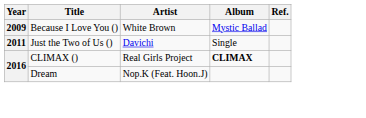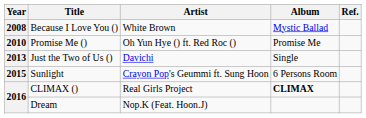 <table class="wikitable sortable  plainrowheaders">
 <tr>
 <th scope="col">Year</th>
 <th scope="col">Title</th>
 <th scope="col">Artist</th>
 <th scope="col">Album</th>
 <th scope="col" class="unsortable">Ref.</th>
 </tr>
 <tr>
-<th scope="row">2009</th>
+<th scope="row">2008</th>
 <td>Because I Love You ()</td>
 <td>White Brown</td>
 <td><a href='#'>Mystic Ballad</a></td>
 <td></td>
 </tr>
 <tr>
-<th scope="row">2011</th>
+<th scope="row">2010</th>
+<td>Promise Me ()</td>
+<td>Oh Yun Hye () ft. Red Roc ()</td>
+<td>Promise Me</td>
+<td></td>
+</tr>
+<tr>
+<th scope="row">2013</th>
 <td>Just the Two of Us ()</td>
 <td><a href='#'>Davichi</a></td>
 <td>Single</td>
+<td></td>
+</tr>
+<tr>
+<th scope="row">2015</th>
+<td>Sunlight</td>
+<td><a href='#'>Crayon Pop</a>'s Geummi ft. Sung Hoon</td>
+<td>6 Persons Room</td>
 <td></td>
 </tr>
 <tr>
 <th scope="row" rowspan=2>2016</th>
 <td>CLIMAX ()</td>
 <td>Real Girls Project</td>
 <td><strong>CLIMAX</strong></td>
 <td></td>
 </tr>
 <tr>
 <td>Dream</td>
 <td>Nop.K (Feat. Hoon.J)</td>
 <td></td>
 <td></td>
 </tr>
 </table>
